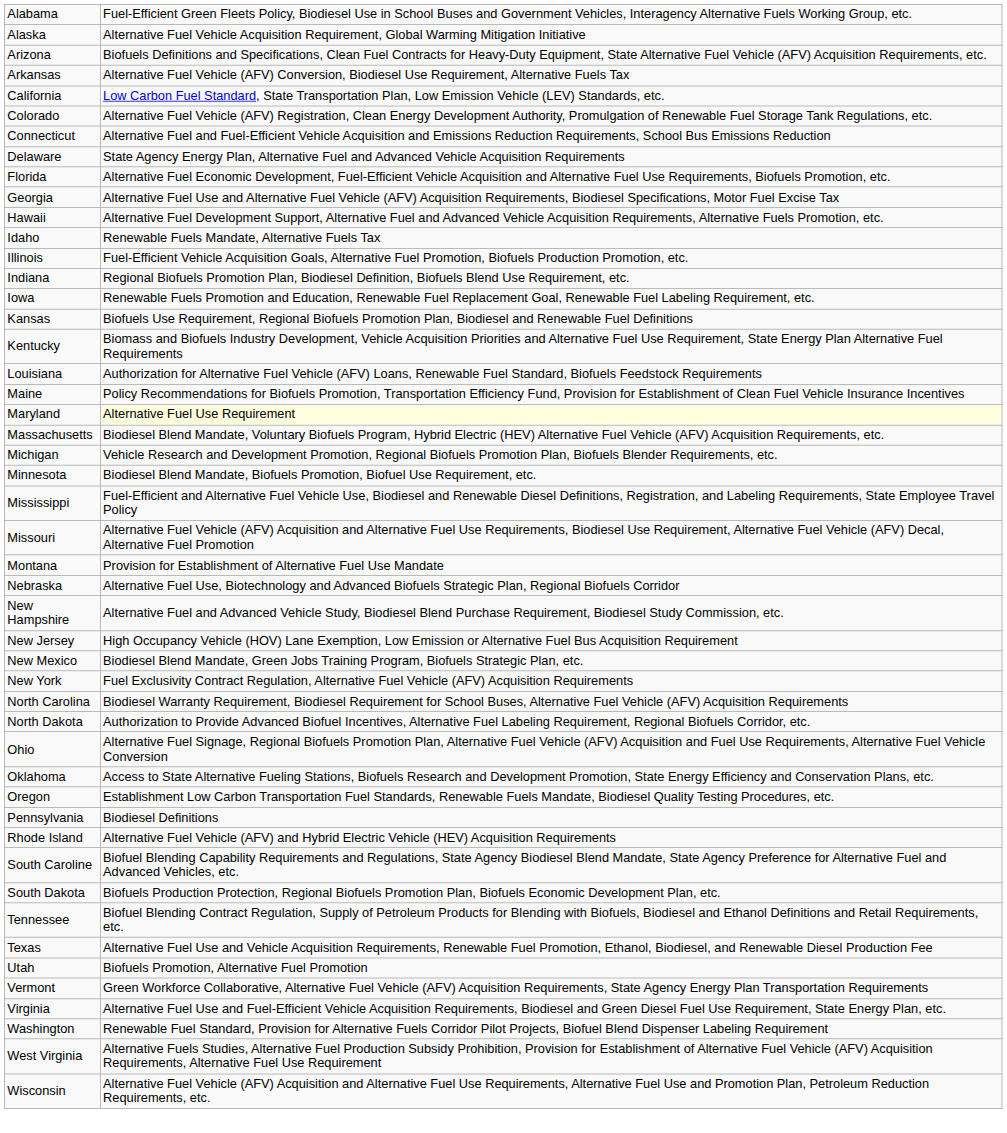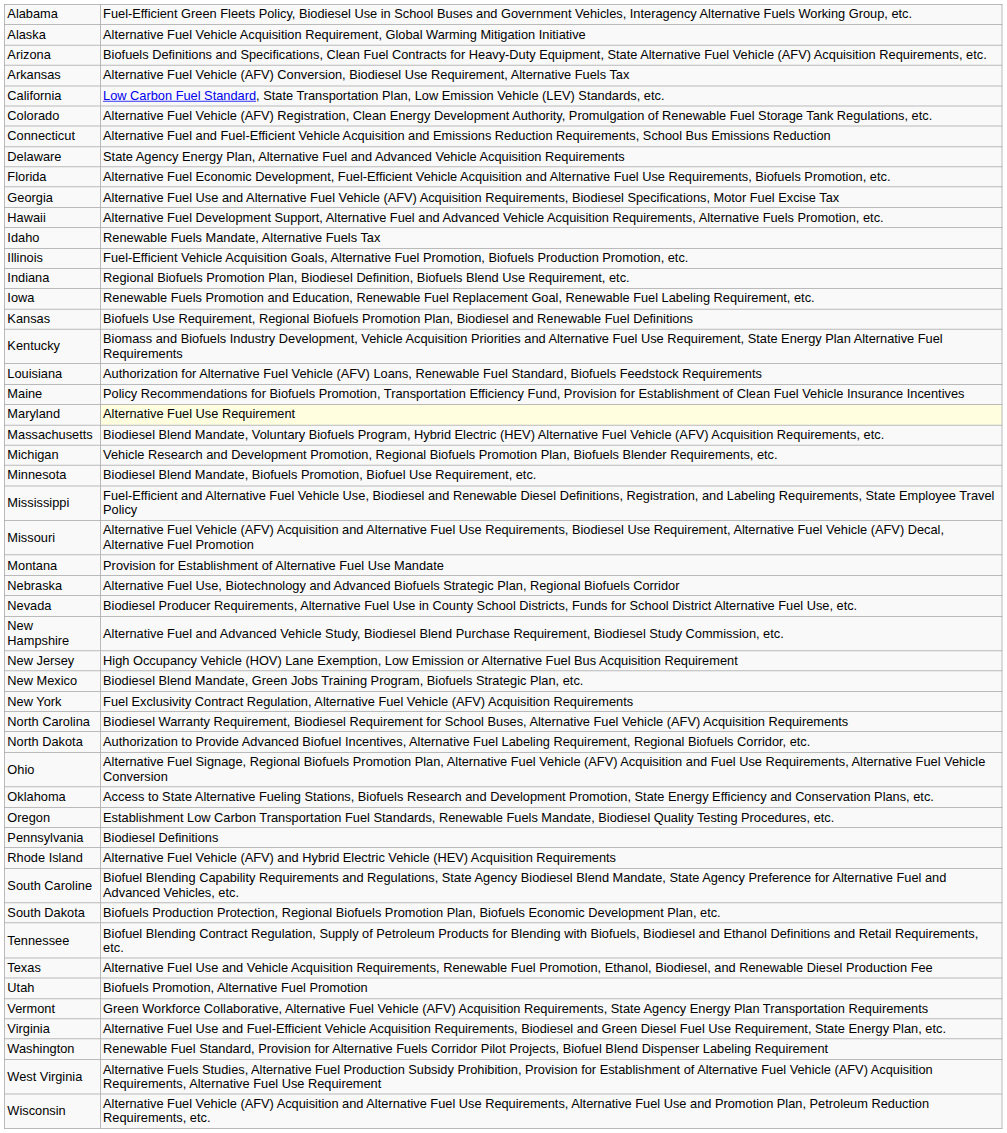 <table class="wikitable sortable">
 <tr>
 <td>Alabama</td>
 <td>Fuel-Efficient Green Fleets Policy, Biodiesel Use in School Buses and Government Vehicles, Interagency Alternative Fuels Working Group, etc.</td>
 </tr>
 <tr>
 <td>Alaska</td>
 <td>Alternative Fuel Vehicle Acquisition Requirement, Global Warming Mitigation Initiative</td>
 </tr>
 <tr>
 <td>Arizona</td>
 <td>Biofuels Definitions and Specifications, Clean Fuel Contracts for Heavy-Duty Equipment, State Alternative Fuel Vehicle (AFV) Acquisition Requirements, etc.</td>
 </tr>
 <tr>
 <td>Arkansas</td>
 <td>Alternative Fuel Vehicle (AFV) Conversion, Biodiesel Use Requirement, Alternative Fuels Tax</td>
 </tr>
 <tr>
 <td>California</td>
 <td><a href='#'>Low Carbon Fuel Standard</a>, State Transportation Plan, Low Emission Vehicle (LEV) Standards, etc.</td>
 </tr>
 <tr>
 <td>Colorado</td>
 <td>Alternative Fuel Vehicle (AFV) Registration, Clean Energy Development Authority, Promulgation of Renewable Fuel Storage Tank Regulations, etc.</td>
 </tr>
 <tr>
 <td>Connecticut</td>
 <td>Alternative Fuel and Fuel-Efficient Vehicle Acquisition and Emissions Reduction Requirements, School Bus Emissions Reduction</td>
 </tr>
 <tr>
 <td>Delaware</td>
 <td>State Agency Energy Plan, Alternative Fuel and Advanced Vehicle Acquisition Requirements</td>
 </tr>
 <tr>
 <td>Florida</td>
 <td>Alternative Fuel Economic Development, Fuel-Efficient Vehicle Acquisition and Alternative Fuel Use Requirements, Biofuels Promotion, etc.</td>
 </tr>
 <tr>
 <td>Georgia</td>
 <td>Alternative Fuel Use and Alternative Fuel Vehicle (AFV) Acquisition Requirements, Biodiesel Specifications, Motor Fuel Excise Tax</td>
 </tr>
 <tr>
 <td>Hawaii</td>
 <td>Alternative Fuel Development Support, Alternative Fuel and Advanced Vehicle Acquisition Requirements, Alternative Fuels Promotion, etc.</td>
 </tr>
 <tr>
 <td>Idaho</td>
 <td>Renewable Fuels Mandate, Alternative Fuels Tax</td>
 </tr>
 <tr>
 <td>Illinois</td>
 <td>Fuel-Efficient Vehicle Acquisition Goals, Alternative Fuel Promotion, Biofuels Production Promotion, etc.</td>
 </tr>
 <tr>
 <td>Indiana</td>
 <td>Regional Biofuels Promotion Plan, Biodiesel Definition, Biofuels Blend Use Requirement, etc.</td>
 </tr>
 <tr>
 <td>Iowa</td>
 <td>Renewable Fuels Promotion and Education, Renewable Fuel Replacement Goal, Renewable Fuel Labeling Requirement, etc.</td>
 </tr>
 <tr>
 <td>Kansas</td>
 <td>Biofuels Use Requirement, Regional Biofuels Promotion Plan, Biodiesel and Renewable Fuel Definitions</td>
 </tr>
 <tr>
 <td>Kentucky</td>
 <td>Biomass and Biofuels Industry Development, Vehicle Acquisition Priorities and Alternative Fuel Use Requirement, State Energy Plan Alternative Fuel Requirements</td>
 </tr>
 <tr>
 <td>Louisiana</td>
 <td>Authorization for Alternative Fuel Vehicle (AFV) Loans, Renewable Fuel Standard, Biofuels Feedstock Requirements</td>
 </tr>
 <tr>
 <td>Maine</td>
 <td>Policy Recommendations for Biofuels Promotion, Transportation Efficiency Fund, Provision for Establishment of Clean Fuel Vehicle Insurance Incentives</td>
 </tr>
 <tr>
 <td>Maryland</td>
 <td style="background: lightyellow;">Alternative Fuel Use Requirement</td>
 </tr>
 <tr>
 <td>Massachusetts</td>
 <td>Biodiesel Blend Mandate, Voluntary Biofuels Program, Hybrid Electric (HEV) Alternative Fuel Vehicle (AFV) Acquisition Requirements, etc.</td>
 </tr>
 <tr>
 <td>Michigan</td>
 <td>Vehicle Research and Development Promotion, Regional Biofuels Promotion Plan, Biofuels Blender Requirements, etc.</td>
 </tr>
 <tr>
 <td>Minnesota</td>
 <td>Biodiesel Blend Mandate, Biofuels Promotion, Biofuel Use Requirement, etc.</td>
 </tr>
 <tr>
 <td>Mississippi</td>
 <td>Fuel-Efficient and Alternative Fuel Vehicle Use, Biodiesel and Renewable Diesel Definitions, Registration, and Labeling Requirements, State Employee Travel Policy</td>
 </tr>
 <tr>
 <td>Missouri</td>
 <td>Alternative Fuel Vehicle (AFV) Acquisition and Alternative Fuel Use Requirements, Biodiesel Use Requirement, Alternative Fuel Vehicle (AFV) Decal, Alternative Fuel Promotion</td>
 </tr>
 <tr>
 <td>Montana</td>
 <td>Provision for Establishment of Alternative Fuel Use Mandate</td>
 </tr>
 <tr>
 <td>Nebraska</td>
 <td>Alternative Fuel Use, Biotechnology and Advanced Biofuels Strategic Plan, Regional Biofuels Corridor</td>
 </tr>
 <tr>
+<td>Nevada</td>
+<td>Biodiesel Producer Requirements, Alternative Fuel Use in County School Districts, Funds for School District Alternative Fuel Use, etc.</td>
+</tr>
+<tr>
 <td>New Hampshire</td>
 <td>Alternative Fuel and Advanced Vehicle Study, Biodiesel Blend Purchase Requirement, Biodiesel Study Commission, etc.</td>
 </tr>
 <tr>
 <td>New Jersey</td>
 <td>High Occupancy Vehicle (HOV) Lane Exemption, Low Emission or Alternative Fuel Bus Acquisition Requirement</td>
 </tr>
 <tr>
 <td>New Mexico</td>
 <td>Biodiesel Blend Mandate, Green Jobs Training Program, Biofuels Strategic Plan, etc.</td>
 </tr>
 <tr>
 <td>New York</td>
 <td>Fuel Exclusivity Contract Regulation, Alternative Fuel Vehicle (AFV) Acquisition Requirements</td>
 </tr>
 <tr>
 <td>North Carolina</td>
 <td>Biodiesel Warranty Requirement, Biodiesel Requirement for School Buses, Alternative Fuel Vehicle (AFV) Acquisition Requirements</td>
 </tr>
 <tr>
 <td>North Dakota</td>
 <td>Authorization to Provide Advanced Biofuel Incentives, Alternative Fuel Labeling Requirement, Regional Biofuels Corridor, etc.</td>
 </tr>
 <tr>
 <td>Ohio</td>
 <td>Alternative Fuel Signage, Regional Biofuels Promotion Plan, Alternative Fuel Vehicle (AFV) Acquisition and Fuel Use Requirements, Alternative Fuel Vehicle Conversion</td>
 </tr>
 <tr>
 <td>Oklahoma</td>
 <td>Access to State Alternative Fueling Stations, Biofuels Research and Development Promotion, State Energy Efficiency and Conservation Plans, etc.</td>
 </tr>
 <tr>
 <td>Oregon</td>
 <td>Establishment Low Carbon Transportation Fuel Standards, Renewable Fuels Mandate, Biodiesel Quality Testing Procedures, etc.</td>
 </tr>
 <tr>
 <td>Pennsylvania</td>
 <td>Biodiesel Definitions</td>
 </tr>
 <tr>
 <td>Rhode Island</td>
 <td>Alternative Fuel Vehicle (AFV) and Hybrid Electric Vehicle (HEV) Acquisition Requirements</td>
 </tr>
 <tr>
 <td>South Caroline</td>
 <td>Biofuel Blending Capability Requirements and Regulations, State Agency Biodiesel Blend Mandate, State Agency Preference for Alternative Fuel and Advanced Vehicles, etc.</td>
 </tr>
 <tr>
 <td>South Dakota</td>
 <td>Biofuels Production Protection, Regional Biofuels Promotion Plan, Biofuels Economic Development Plan, etc.</td>
 </tr>
 <tr>
 <td>Tennessee</td>
 <td>Biofuel Blending Contract Regulation, Supply of Petroleum Products for Blending with Biofuels, Biodiesel and Ethanol Definitions and Retail Requirements, etc.</td>
 </tr>
 <tr>
 <td>Texas</td>
 <td>Alternative Fuel Use and Vehicle Acquisition Requirements, Renewable Fuel Promotion, Ethanol, Biodiesel, and Renewable Diesel Production Fee</td>
 </tr>
 <tr>
 <td>Utah</td>
 <td>Biofuels Promotion, Alternative Fuel Promotion</td>
 </tr>
 <tr>
 <td>Vermont</td>
 <td>Green Workforce Collaborative, Alternative Fuel Vehicle (AFV) Acquisition Requirements, State Agency Energy Plan Transportation Requirements</td>
 </tr>
 <tr>
 <td>Virginia</td>
 <td>Alternative Fuel Use and Fuel-Efficient Vehicle Acquisition Requirements, Biodiesel and Green Diesel Fuel Use Requirement, State Energy Plan, etc.</td>
 </tr>
 <tr>
 <td>Washington</td>
 <td>Renewable Fuel Standard, Provision for Alternative Fuels Corridor Pilot Projects, Biofuel Blend Dispenser Labeling Requirement</td>
 </tr>
 <tr>
 <td>West Virginia</td>
 <td>Alternative Fuels Studies, Alternative Fuel Production Subsidy Prohibition, Provision for Establishment of Alternative Fuel Vehicle (AFV) Acquisition Requirements, Alternative Fuel Use Requirement</td>
 </tr>
 <tr>
 <td>Wisconsin</td>
 <td>Alternative Fuel Vehicle (AFV) Acquisition and Alternative Fuel Use Requirements, Alternative Fuel Use and Promotion Plan, Petroleum Reduction Requirements, etc.</td>
 </tr>
 </table>
